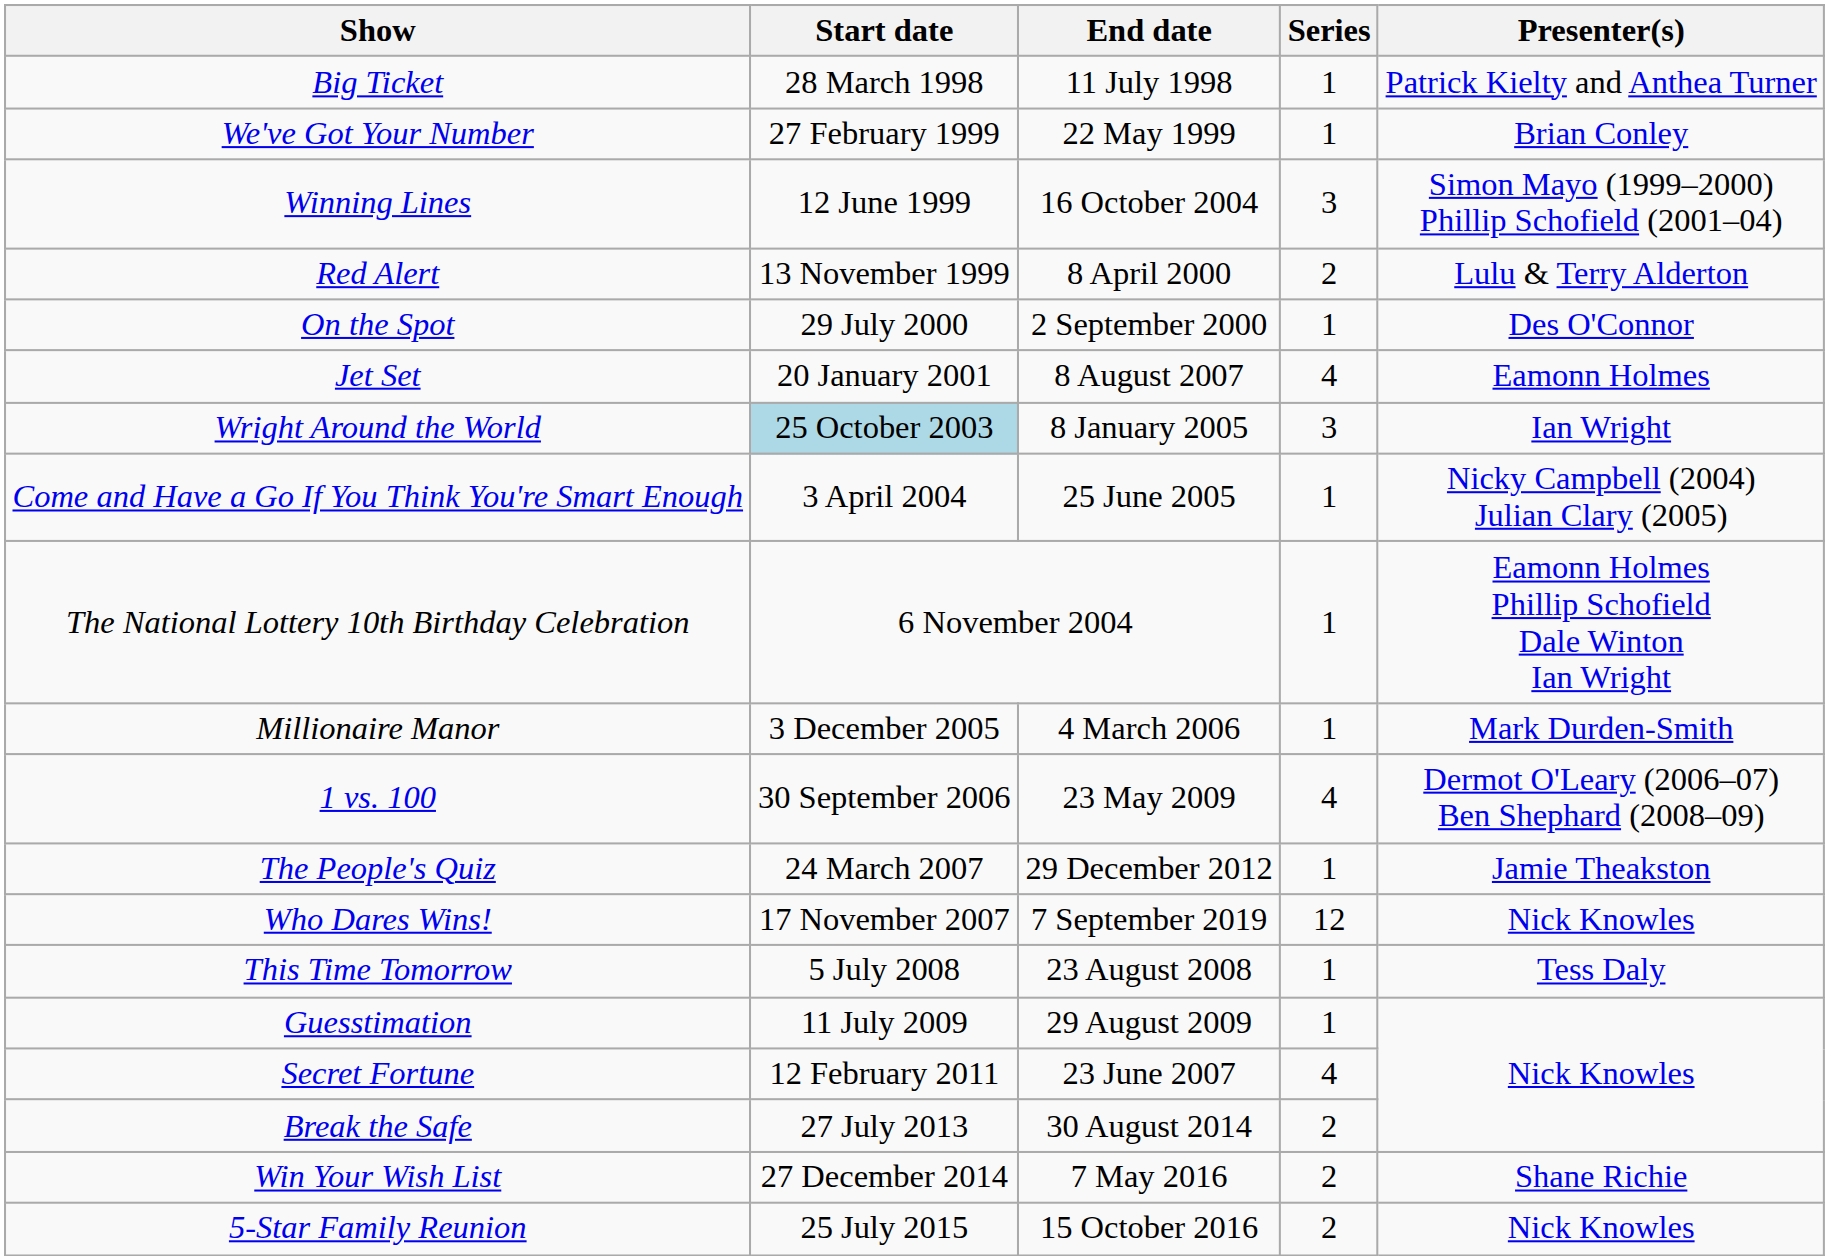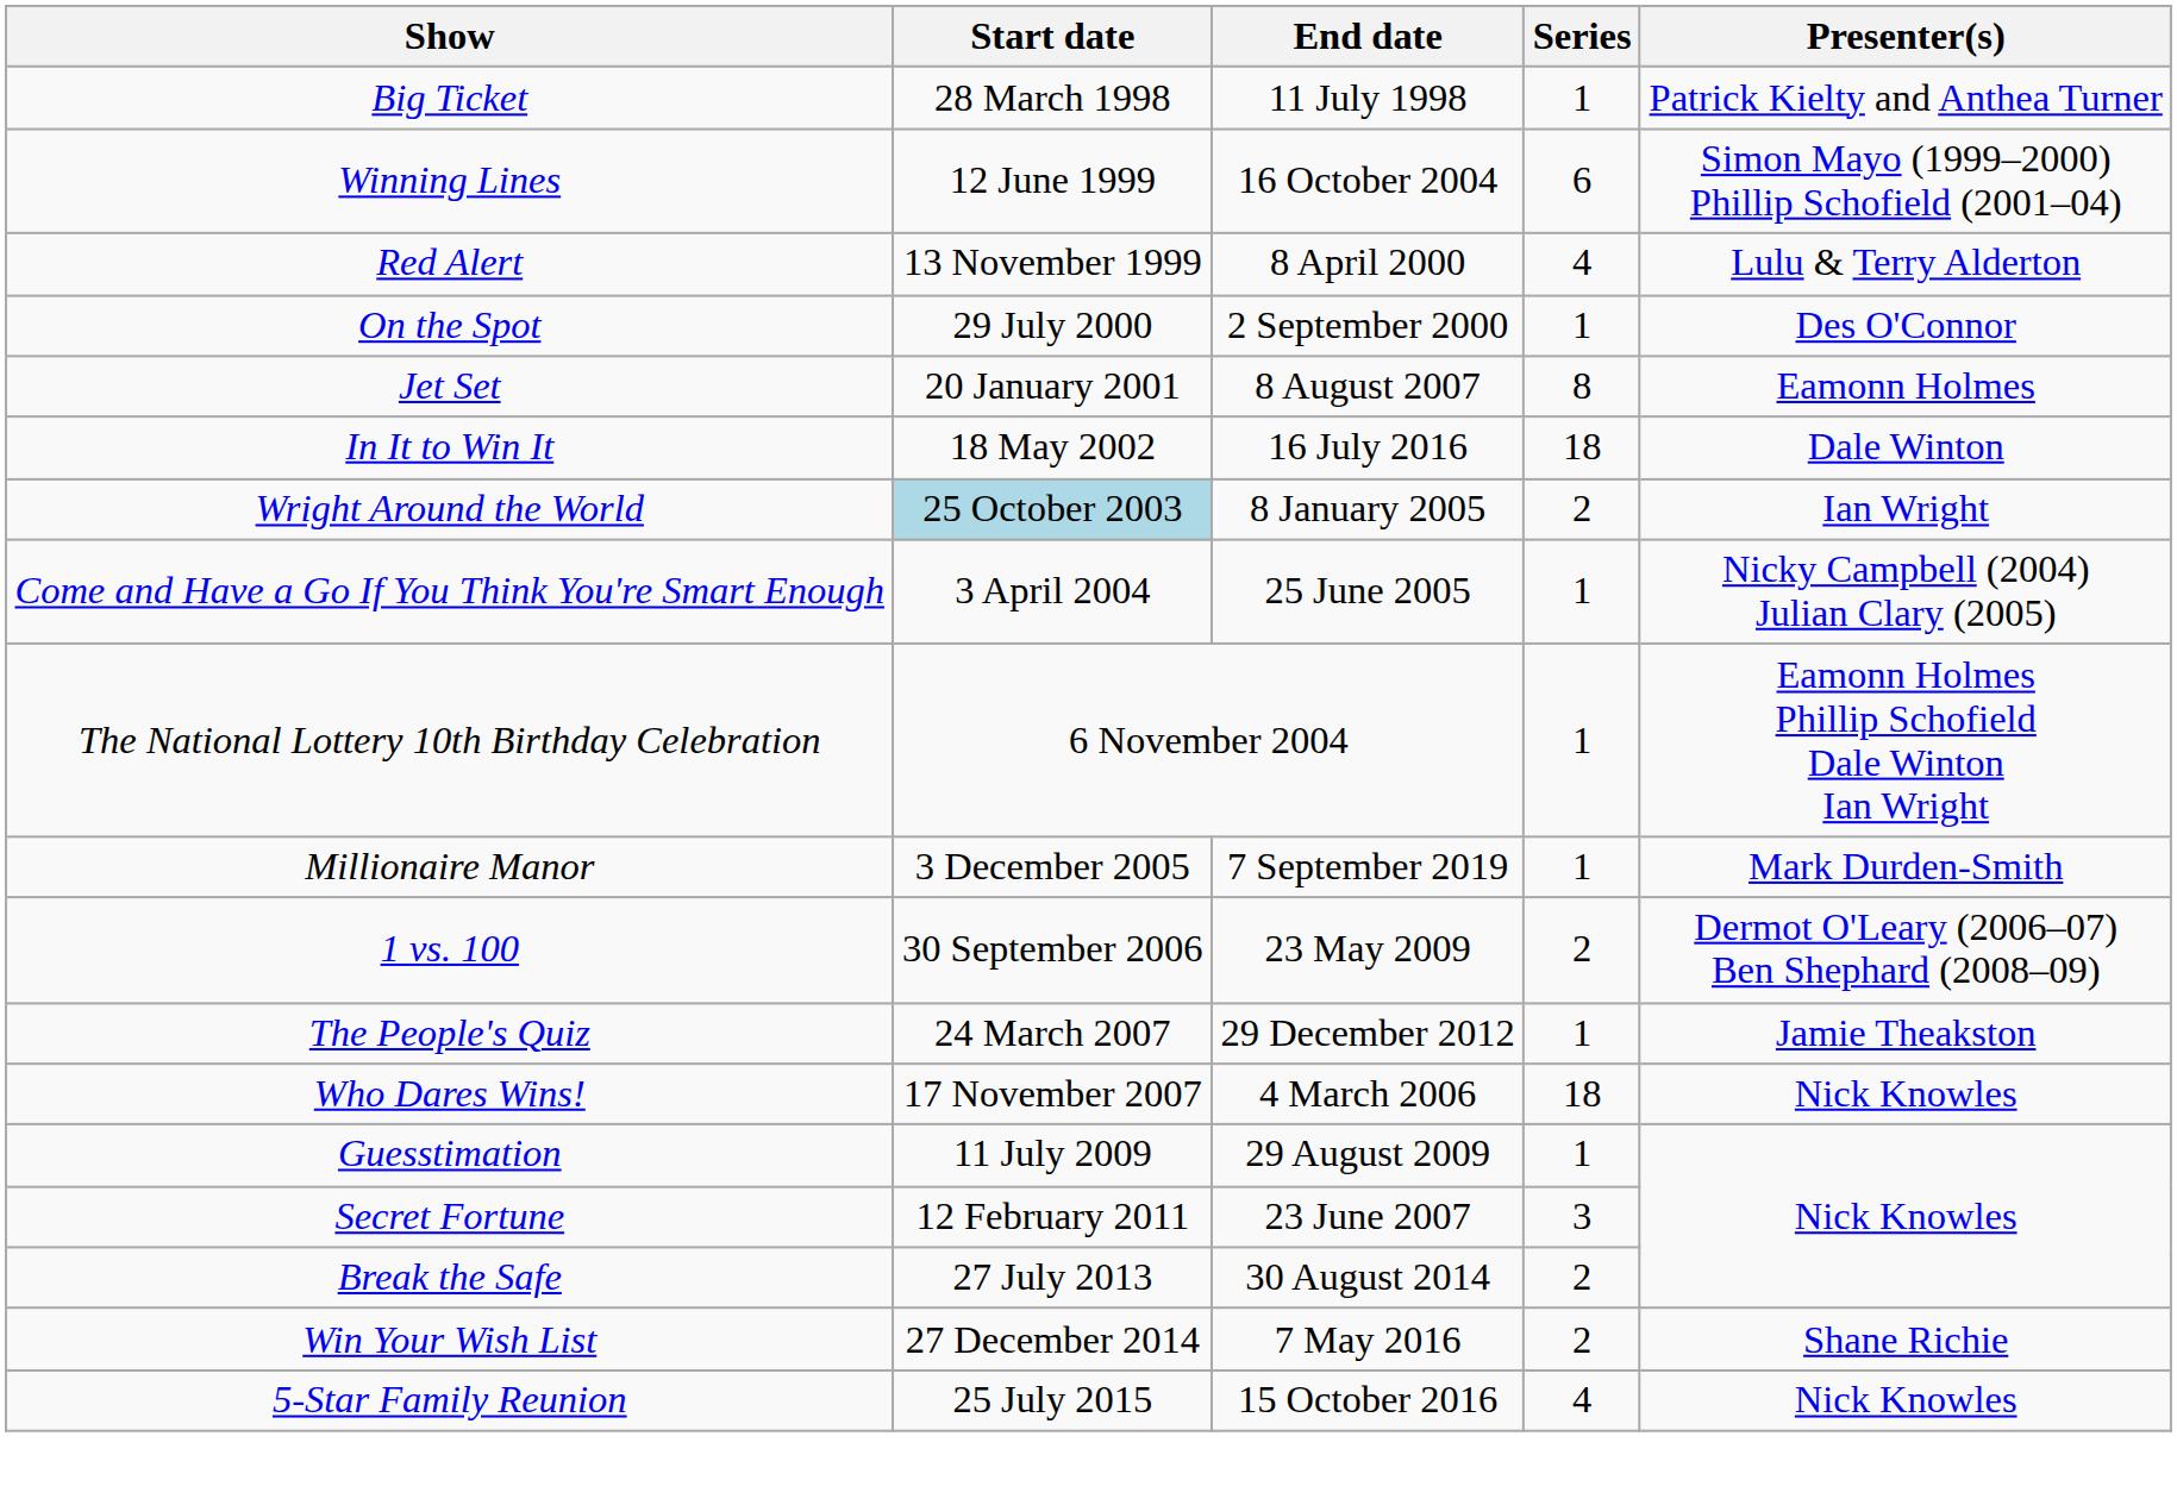 <table class="wikitable" style="text-align:center;">
 <tr>
 <th>Show</th>
 <th>Start date</th>
 <th>End date</th>
 <th>Series</th>
 <th>Presenter(s)</th>
 </tr>
 <tr>
 <td><em><a href='#'>Big Ticket</a></em></td>
 <td>28 March 1998</td>
 <td>11 July 1998</td>
 <td>1</td>
 <td><a href='#'>Patrick Kielty</a> and <a href='#'>Anthea Turner</a></td>
 </tr>
 <tr>
-<td><em><a href='#'>We've Got Your Number</a></em></td>
-<td>27 February 1999</td>
-<td>22 May 1999</td>
-<td>1</td>
-<td><a href='#'>Brian Conley</a></td>
-</tr>
-<tr>
 <td><em><a href='#'>Winning Lines</a></em></td>
 <td>12 June 1999</td>
 <td>16 October 2004</td>
-<td>3</td>
+<td>6</td>
 <td><a href='#'>Simon Mayo</a> (1999–2000)<br><a href='#'>Phillip Schofield</a> (2001–04)</td>
 </tr>
 <tr>
 <td><em><a href='#'>Red Alert</a></em></td>
 <td>13 November 1999</td>
 <td>8 April 2000</td>
-<td>2</td>
+<td>4</td>
 <td><a href='#'>Lulu</a> & <a href='#'>Terry Alderton</a></td>
 </tr>
 <tr>
 <td><em><a href='#'>On the Spot</a></em></td>
 <td>29 July 2000</td>
 <td>2 September 2000</td>
 <td>1</td>
 <td><a href='#'>Des O'Connor</a></td>
 </tr>
 <tr>
 <td><em><a href='#'>Jet Set</a></em></td>
 <td>20 January 2001</td>
 <td>8 August 2007</td>
-<td>4</td>
+<td>8</td>
 <td><a href='#'>Eamonn Holmes</a></td>
+</tr>
+<tr>
+<td><em><a href='#'>In It to Win It</a></em></td>
+<td>18 May 2002</td>
+<td>16 July 2016</td>
+<td>18</td>
+<td><a href='#'>Dale Winton</a></td>
 </tr>
 <tr>
 <td><em><a href='#'>Wright Around the World</a></em></td>
 <td style="background: lightblue;">25 October 2003</td>
 <td>8 January 2005</td>
-<td>3</td>
+<td>2</td>
 <td><a href='#'>Ian Wright</a></td>
 </tr>
 <tr>
 <td><em><a href='#'>Come and Have a Go If You Think You're Smart Enough</a></em></td>
 <td>3 April 2004</td>
 <td>25 June 2005</td>
 <td>1</td>
 <td><a href='#'>Nicky Campbell</a> (2004)<br><a href='#'>Julian Clary</a> (2005)</td>
 </tr>
 <tr>
 <td><em>The National Lottery 10th Birthday Celebration</em></td>
 <td colspan="2">6 November 2004</td>
 <td>1</td>
 <td><a href='#'>Eamonn Holmes</a><br><a href='#'>Phillip Schofield</a><br><a href='#'>Dale Winton</a><br><a href='#'>Ian Wright</a></td>
 </tr>
 <tr>
 <td><em>Millionaire Manor</em></td>
 <td>3 December 2005</td>
-<td>4 March 2006</td>
+<td>7 September 2019</td>
 <td>1</td>
 <td><a href='#'>Mark Durden-Smith</a></td>
 </tr>
 <tr>
 <td><em><a href='#'>1 vs. 100</a></em></td>
 <td>30 September 2006</td>
 <td>23 May 2009</td>
-<td>4</td>
+<td>2</td>
 <td><a href='#'>Dermot O'Leary</a> (2006–07)<br><a href='#'>Ben Shephard</a> (2008–09)</td>
 </tr>
 <tr>
 <td><em><a href='#'>The People's Quiz</a></em></td>
 <td>24 March 2007</td>
 <td>29 December 2012</td>
 <td>1</td>
 <td><a href='#'>Jamie Theakston</a></td>
 </tr>
 <tr>
 <td><em><a href='#'>Who Dares Wins!</a></em></td>
 <td>17 November 2007</td>
-<td>7 September 2019</td>
-<td>12</td>
+<td>4 March 2006</td>
+<td>18</td>
 <td><a href='#'>Nick Knowles</a></td>
-</tr>
-<tr>
-<td><em><a href='#'>This Time Tomorrow</a></em></td>
-<td>5 July 2008</td>
-<td>23 August 2008</td>
-<td>1</td>
-<td><a href='#'>Tess Daly</a></td>
 </tr>
 <tr>
 <td><em><a href='#'>Guesstimation</a></em></td>
 <td>11 July 2009</td>
 <td>29 August 2009</td>
 <td>1</td>
 <td rowspan=3><a href='#'>Nick Knowles</a></td>
 </tr>
 <tr>
 <td><em><a href='#'>Secret Fortune</a></em></td>
 <td>12 February 2011</td>
 <td>23 June 2007</td>
-<td>4</td>
+<td>3</td>
 </tr>
 <tr>
 <td><em><a href='#'>Break the Safe</a></em></td>
 <td>27 July 2013</td>
 <td>30 August 2014</td>
 <td>2</td>
 </tr>
 <tr>
 <td><em><a href='#'>Win Your Wish List</a></em></td>
 <td>27 December 2014</td>
 <td>7 May 2016</td>
 <td>2</td>
 <td><a href='#'>Shane Richie</a></td>
 </tr>
 <tr>
 <td><em><a href='#'>5-Star Family Reunion</a></em></td>
 <td>25 July 2015</td>
 <td>15 October 2016</td>
-<td>2</td>
+<td>4</td>
 <td><a href='#'>Nick Knowles</a></td>
 </tr>
 </table>
